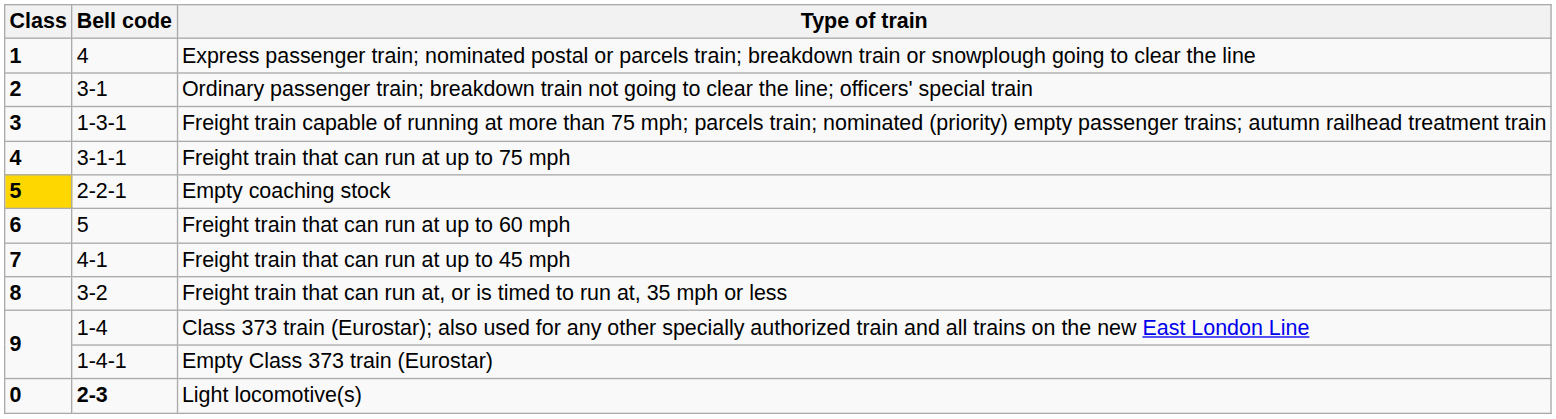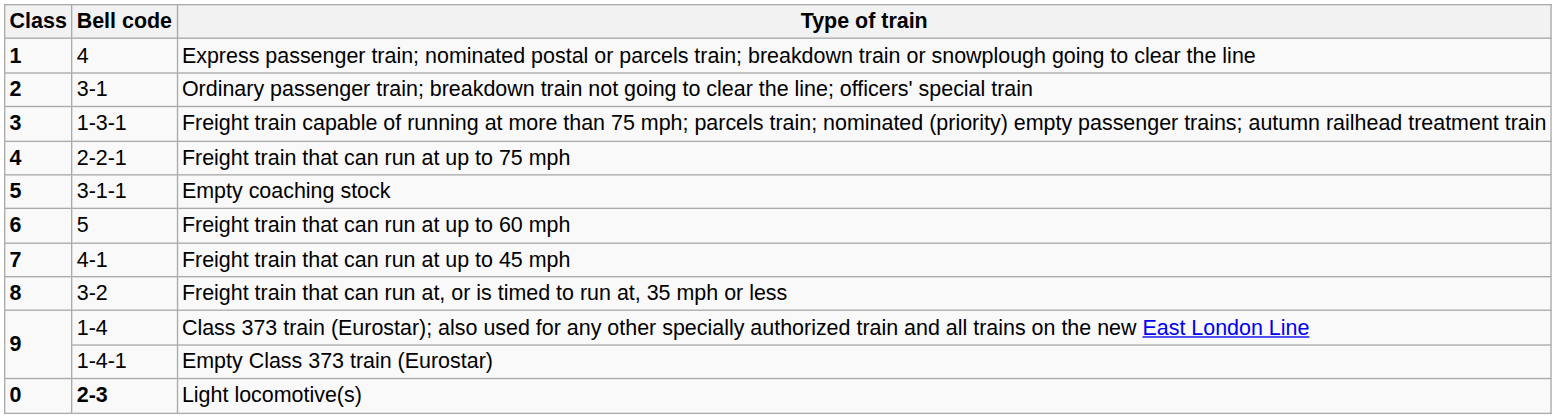 <table class="wikitable">
 <tr>
 <th>Class</th>
 <th>Bell code</th>
 <th>Type of train</th>
 </tr>
 <tr>
 <td><strong>1</strong></td>
 <td>4</td>
 <td>Express passenger train; nominated postal or parcels train; breakdown train or snowplough going to clear the line</td>
 </tr>
 <tr>
 <td><strong>2</strong></td>
 <td>3-1</td>
 <td>Ordinary passenger train; breakdown train not going to clear the line; officers' special train</td>
 </tr>
 <tr>
 <td><strong>3</strong></td>
 <td>1-3-1</td>
 <td>Freight train capable of running at more than 75 mph; parcels train; nominated (priority) empty passenger trains; autumn railhead treatment train</td>
 </tr>
 <tr>
 <td><strong>4</strong></td>
-<td>3-1-1</td>
+<td>2-2-1</td>
 <td>Freight train that can run at up to 75 mph</td>
 </tr>
 <tr>
-<td style="background: gold;"><strong>5</strong></td>
-<td>2-2-1</td>
+<td><strong>5</strong></td>
+<td>3-1-1</td>
 <td>Empty coaching stock</td>
 </tr>
 <tr>
 <td><strong>6</strong></td>
 <td>5</td>
 <td>Freight train that can run at up to 60 mph</td>
 </tr>
 <tr>
 <td><strong>7</strong></td>
 <td>4-1</td>
 <td>Freight train that can run at up to 45 mph</td>
 </tr>
 <tr>
 <td><strong>8</strong></td>
 <td>3-2</td>
 <td>Freight train that can run at, or is timed to run at, 35 mph or less</td>
 </tr>
 <tr>
 <td rowspan=2><strong>9</strong></td>
 <td>1-4</td>
 <td>Class 373 train (Eurostar); also used for any other specially authorized train and all trains on the new <a href='#'>East London Line</a></td>
 </tr>
 <tr>
 <td>1-4-1</td>
 <td>Empty Class 373 train (Eurostar)</td>
 </tr>
 <tr>
 <td><strong>0</strong></td>
 <td><strong>2-3</strong></td>
 <td>Light locomotive(s)</td>
 </tr>
 </table>
